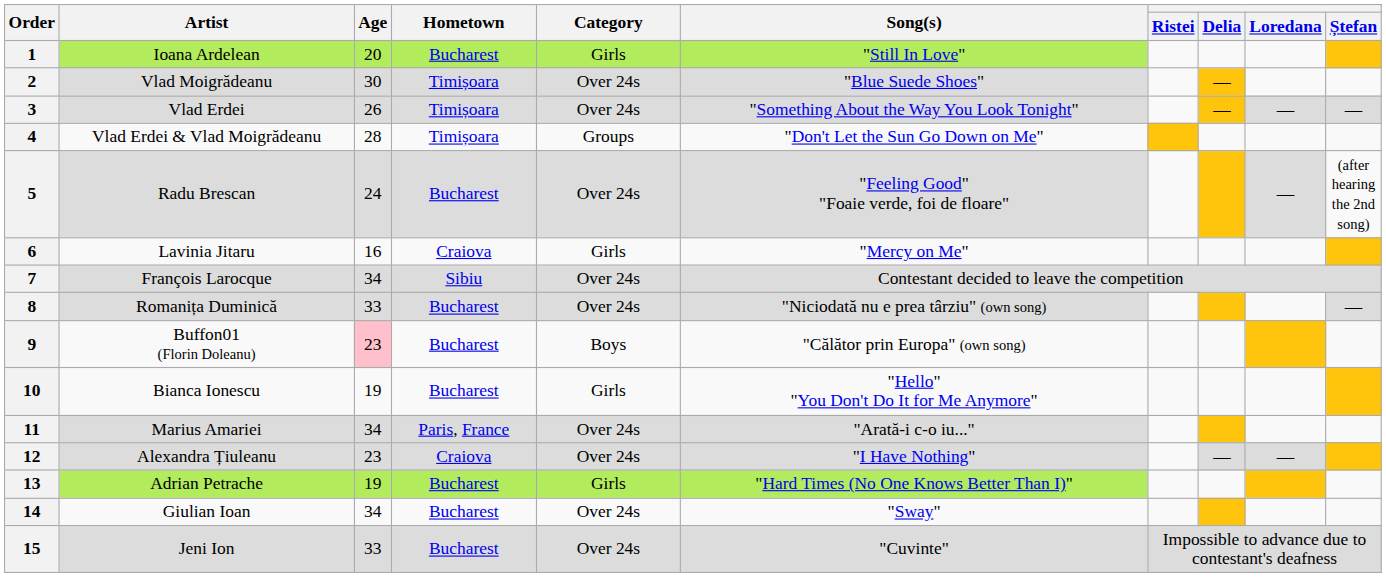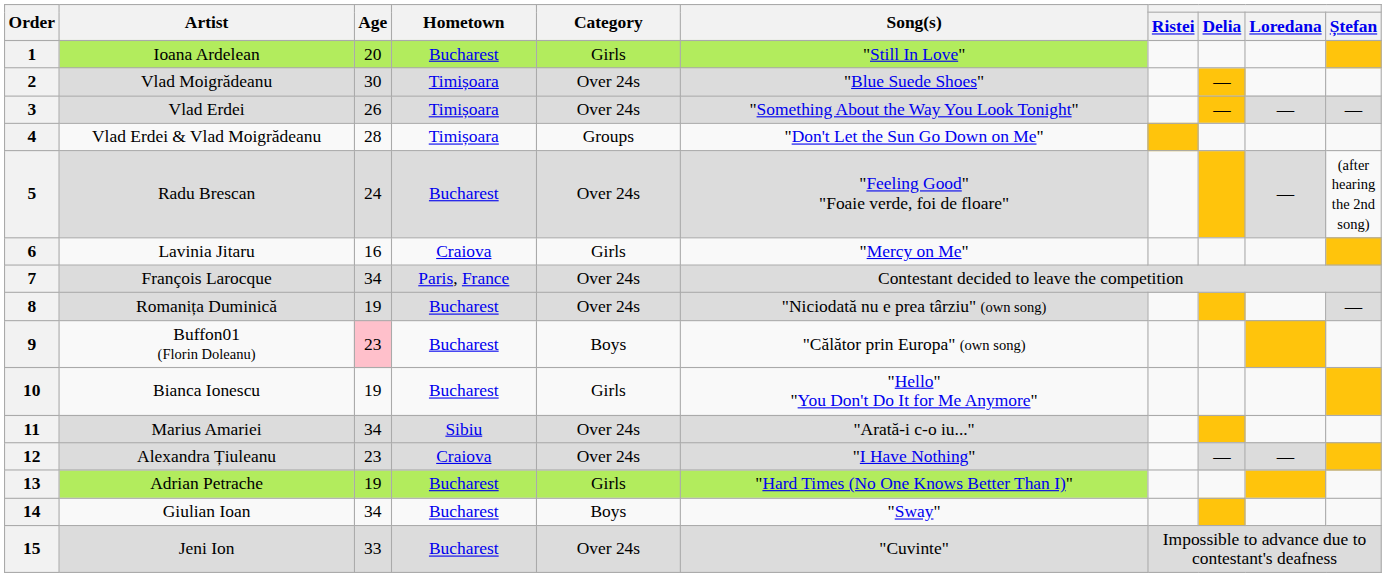 <table class="wikitable" style="text-align:center;width:100%;max-width:115em;margin:auto">
 <tr>
 <th rowspan="2" style="width:3em">Order</th>
 <th rowspan="2" style="width:23%">Artist</th>
 <th rowspan="2" style="width:3em">Age</th>
 <th rowspan="2" style="width:11%">Hometown</th>
 <th rowspan="2" style="width:11%">Category</th>
 <th rowspan="2" style="width:37%">Song(s)</th>
 <th colspan="4"></th>
 </tr>
 <tr>
 <th><a href='#'>Ristei</a></th>
 <th><a href='#'>Delia</a></th>
 <th><a href='#'>Loredana</a></th>
 <th><a href='#'>Ștefan</a></th>
 </tr>
 <tr>
 <th>1</th>
 <td bgcolor="#B2EC5D">Ioana Ardelean</td>
 <td bgcolor="#B2EC5D">20</td>
 <td bgcolor="#B2EC5D"><a href='#'>Bucharest</a></td>
 <td bgcolor="#B2EC5D">Girls</td>
 <td bgcolor="#B2EC5D">"<a href='#'>Still In Love</a>"</td>
 <td></td>
 <td></td>
 <td></td>
 <td bgcolor="#ffc40c"></td>
 </tr>
 <tr>
 <th>2</th>
 <td bgcolor="#dcdcdc">Vlad Moigrădeanu</td>
 <td bgcolor="#dcdcdc">30</td>
 <td bgcolor="#dcdcdc"><a href='#'>Timișoara</a></td>
 <td bgcolor="#dcdcdc">Over 24s</td>
 <td bgcolor="#dcdcdc">"<a href='#'>Blue Suede Shoes</a>"</td>
 <td></td>
 <td bgcolor="#ffc40c">—</td>
 <td></td>
 <td></td>
 </tr>
 <tr>
 <th>3</th>
 <td bgcolor="#dcdcdc">Vlad Erdei</td>
 <td bgcolor="#dcdcdc">26</td>
 <td bgcolor="#dcdcdc"><a href='#'>Timișoara</a></td>
 <td bgcolor="#dcdcdc">Over 24s</td>
 <td bgcolor="#dcdcdc">"<a href='#'>Something About the Way You Look Tonight</a>"</td>
 <td></td>
 <td bgcolor="#ffc40c">—</td>
 <td bgcolor="#dcdcdc">—</td>
 <td bgcolor="#dcdcdc">—</td>
 </tr>
 <tr>
 <th>4</th>
 <td>Vlad Erdei & Vlad Moigrădeanu</td>
 <td>28</td>
 <td><a href='#'>Timișoara</a></td>
 <td>Groups</td>
 <td>"<a href='#'>Don't Let the Sun Go Down on Me</a>"</td>
 <td bgcolor="#ffc40c"></td>
 <td></td>
 <td></td>
 <td></td>
 </tr>
 <tr>
 <th>5</th>
 <td bgcolor="#dcdcdc">Radu Brescan</td>
 <td bgcolor="#dcdcdc">24</td>
 <td bgcolor="#dcdcdc"><a href='#'>Bucharest</a></td>
 <td bgcolor="#dcdcdc">Over 24s</td>
 <td bgcolor="#dcdcdc">"<a href='#'>Feeling Good</a>"<br>"Foaie verde, foi de floare"</td>
 <td></td>
 <td bgcolor="#ffc40c"></td>
 <td bgcolor="#dcdcdc">—</td>
 <td> <small>(after hearing the 2nd song)</small></td>
 </tr>
 <tr>
 <th>6</th>
 <td>Lavinia Jitaru</td>
 <td>16</td>
 <td><a href='#'>Craiova</a></td>
 <td>Girls</td>
 <td>"<a href='#'>Mercy on Me</a>"</td>
 <td></td>
 <td></td>
 <td></td>
 <td bgcolor="#ffc40c"></td>
 </tr>
 <tr>
 <th>7</th>
 <td bgcolor="#dcdcdc">François Larocque</td>
 <td bgcolor="#dcdcdc">34</td>
-<td bgcolor="#dcdcdc"><a href='#'>Sibiu</a></td>
+<td bgcolor="#dcdcdc"><a href='#'>Paris</a>, <a href='#'>France</a></td>
 <td bgcolor="#dcdcdc">Over 24s</td>
 <td bgcolor="#dcdcdc" colspan="5">Contestant decided to leave the competition</td>
 </tr>
 <tr>
 <th>8</th>
 <td bgcolor="#dcdcdc">Romanița Duminică</td>
-<td bgcolor="#dcdcdc">33</td>
+<td bgcolor="#dcdcdc">19</td>
 <td bgcolor="#dcdcdc"><a href='#'>Bucharest</a></td>
 <td bgcolor="#dcdcdc">Over 24s</td>
 <td bgcolor="#dcdcdc">"Niciodată nu e prea târziu" <small>(own song)</small></td>
 <td></td>
 <td bgcolor="#ffc40c"></td>
 <td></td>
 <td bgcolor="#dcdcdc">—</td>
 </tr>
 <tr>
 <th>9</th>
 <td>Buffon01<br><small>(Florin Doleanu)</small></td>
 <td style="background: pink;">23</td>
 <td><a href='#'>Bucharest</a></td>
 <td>Boys</td>
 <td>"Călător prin Europa" <small>(own song)</small></td>
 <td></td>
 <td></td>
 <td bgcolor="#ffc40c"></td>
 <td></td>
 </tr>
 <tr>
 <th>10</th>
 <td>Bianca Ionescu</td>
 <td>19</td>
 <td><a href='#'>Bucharest</a></td>
 <td>Girls</td>
 <td>"<a href='#'>Hello</a>"<br>"<a href='#'>You Don't Do It for Me Anymore</a>"</td>
 <td></td>
 <td></td>
 <td></td>
 <td bgcolor="#ffc40c"></td>
 </tr>
 <tr>
 <th>11</th>
 <td bgcolor="#dcdcdc">Marius Amariei</td>
 <td bgcolor="#dcdcdc">34</td>
-<td bgcolor="#dcdcdc"><a href='#'>Paris</a>, <a href='#'>France</a></td>
+<td bgcolor="#dcdcdc"><a href='#'>Sibiu</a></td>
 <td bgcolor="#dcdcdc">Over 24s</td>
 <td bgcolor="#dcdcdc">"Arată-i c-o iu..."</td>
 <td></td>
 <td bgcolor="#ffc40c"></td>
 <td></td>
 <td></td>
 </tr>
 <tr>
 <th>12</th>
 <td bgcolor="#dcdcdc">Alexandra Țiuleanu</td>
 <td bgcolor="#dcdcdc">23</td>
 <td bgcolor="#dcdcdc"><a href='#'>Craiova</a></td>
 <td bgcolor="#dcdcdc">Over 24s</td>
 <td bgcolor="#dcdcdc">"<a href='#'>I Have Nothing</a>"</td>
 <td></td>
 <td bgcolor="#dcdcdc">—</td>
 <td bgcolor="#dcdcdc">—</td>
 <td bgcolor="#ffc40c"></td>
 </tr>
 <tr>
 <th>13</th>
 <td bgcolor="#B2EC5D">Adrian Petrache</td>
 <td bgcolor="#B2EC5D">19</td>
 <td bgcolor="#B2EC5D"><a href='#'>Bucharest</a></td>
 <td bgcolor="#B2EC5D">Girls</td>
 <td bgcolor="#B2EC5D">"<a href='#'>Hard Times (No One Knows Better Than I)</a>"</td>
 <td></td>
 <td></td>
 <td bgcolor="#ffc40c"></td>
 <td></td>
 </tr>
 <tr>
 <th>14</th>
 <td>Giulian Ioan</td>
 <td>34</td>
 <td><a href='#'>Bucharest</a></td>
-<td>Over 24s</td>
+<td>Boys</td>
 <td>"<a href='#'>Sway</a>"</td>
 <td></td>
 <td bgcolor="#ffc40c"></td>
 <td></td>
 <td></td>
 </tr>
 <tr>
 <th>15</th>
 <td bgcolor="#dcdcdc">Jeni Ion</td>
 <td bgcolor="#dcdcdc">33</td>
 <td bgcolor="#dcdcdc"><a href='#'>Bucharest</a></td>
 <td bgcolor="#dcdcdc">Over 24s</td>
 <td bgcolor="#dcdcdc">"Cuvinte"</td>
 <td bgcolor="#dcdcdc" colspan="4">Impossible to advance due to contestant's deafness</td>
 </tr>
 </table>
